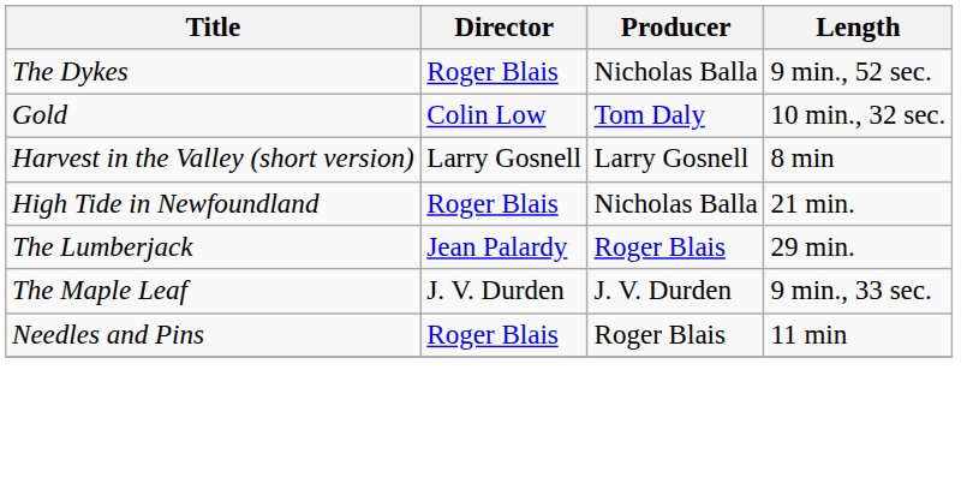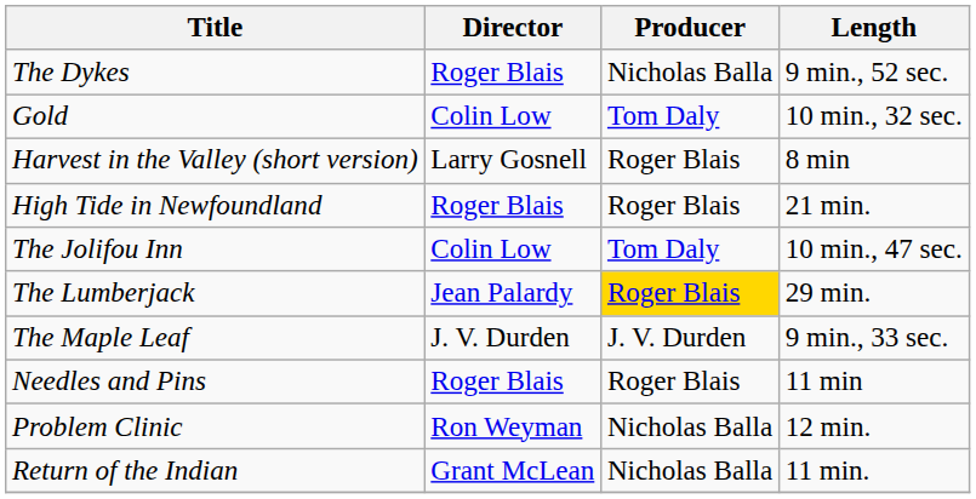 <table class=wikitable>
 <tr>
 <th>Title</th>
 <th>Director</th>
 <th>Producer</th>
 <th>Length</th>
 </tr>
 <tr>
 <td><em>The Dykes</em></td>
 <td><a href='#'>Roger Blais</a></td>
 <td>Nicholas Balla</td>
 <td>9 min., 52 sec.</td>
 </tr>
 <tr>
 <td><em>Gold</em></td>
 <td><a href='#'>Colin Low</a></td>
 <td><a href='#'>Tom Daly</a></td>
 <td>10 min., 32 sec.</td>
 </tr>
 <tr>
 <td><em>Harvest in the Valley (short version)</em></td>
 <td>Larry Gosnell</td>
-<td>Larry Gosnell</td>
+<td>Roger Blais</td>
 <td>8 min</td>
 </tr>
 <tr>
 <td><em>High Tide in Newfoundland</em></td>
 <td><a href='#'>Roger Blais</a></td>
-<td>Nicholas Balla</td>
+<td>Roger Blais</td>
 <td>21 min.</td>
+</tr>
+<tr>
+<td><em>The Jolifou Inn</em></td>
+<td><a href='#'>Colin Low</a></td>
+<td><a href='#'>Tom Daly</a></td>
+<td>10 min., 47 sec.</td>
 </tr>
 <tr>
 <td><em>The Lumberjack</em></td>
 <td><a href='#'>Jean Palardy</a></td>
-<td><a href='#'>Roger Blais</a></td>
+<td style="background: gold;"><a href='#'>Roger Blais</a></td>
 <td>29 min.</td>
 </tr>
 <tr>
 <td><em>The Maple Leaf</em></td>
 <td>J. V. Durden</td>
 <td>J. V. Durden</td>
 <td>9 min., 33 sec.</td>
 </tr>
 <tr>
 <td><em>Needles and Pins</em></td>
 <td><a href='#'>Roger Blais</a></td>
 <td>Roger Blais</td>
 <td>11 min</td>
 </tr>
 <tr>
+<td><em>Problem Clinic</em></td>
+<td><a href='#'>Ron Weyman</a></td>
+<td>Nicholas Balla</td>
+<td>12 min.</td>
+</tr>
+<tr>
+<td><em>Return of the Indian</em></td>
+<td><a href='#'>Grant McLean</a></td>
+<td>Nicholas Balla</td>
+<td>11 min.</td>
+</tr>
+<tr>
 </tr>
 </table>
